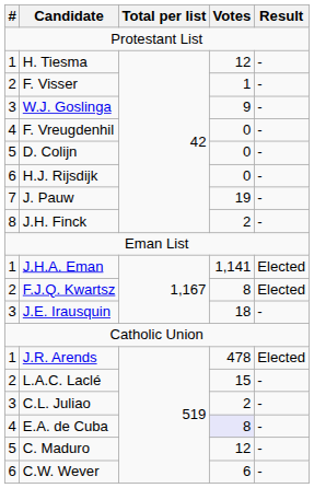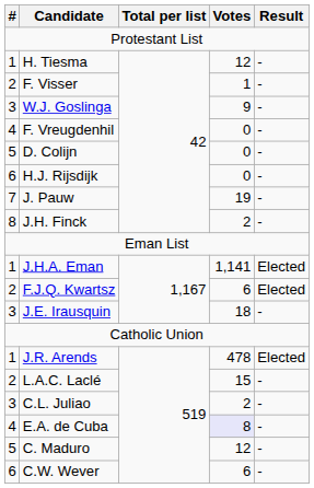 <table class="wikitable">
 <tr>
 <th>#</th>
 <th>Candidate</th>
 <th>Total per list</th>
 <th>Votes</th>
 <th>Result</th>
 </tr>
 <tr>
 <td Colspan = "5" style="text-align:center;">Protestant List</td>
 </tr>
 <tr>
 <td>1</td>
 <td>H. Tiesma</td>
 <td Rowspan="8" style="text-align:right">42</td>
 <td style="text-align:right">12</td>
 <td>-</td>
 </tr>
 <tr>
 <td>2</td>
 <td>F. Visser</td>
 <td style="text-align:right">1</td>
 <td>-</td>
 </tr>
 <tr>
 <td>3</td>
 <td><a href='#'>W.J. Goslinga</a></td>
 <td style="text-align:right">9</td>
 <td>-</td>
 </tr>
 <tr>
 <td>4</td>
 <td>F. Vreugdenhil</td>
 <td style="text-align:right">0</td>
 <td>-</td>
 </tr>
 <tr>
 <td>5</td>
 <td>D. Colijn</td>
 <td style="text-align:right">0</td>
 <td>-</td>
 </tr>
 <tr>
 <td>6</td>
 <td>H.J. Rijsdijk</td>
 <td style="text-align:right">0</td>
 <td>-</td>
 </tr>
 <tr>
 <td>7</td>
 <td>J. Pauw</td>
 <td style="text-align:right">19</td>
 <td>-</td>
 </tr>
 <tr>
 <td>8</td>
 <td>J.H. Finck</td>
 <td style="text-align:right">2</td>
 <td>-</td>
 </tr>
 <tr>
 <td Colspan = "5" style="text-align:center;">Eman List</td>
 </tr>
 <tr>
 <td>1</td>
 <td><a href='#'>J.H.A. Eman</a></td>
 <td Rowspan="3" style="text-align:right">1,167</td>
 <td style="text-align:right" style="text-align:right">1,141</td>
 <td>Elected</td>
 </tr>
 <tr>
 <td>2</td>
 <td><a href='#'>F.J.Q. Kwartsz</a></td>
-<td style="text-align:right">8</td>
+<td style="text-align:right">6</td>
 <td>Elected</td>
 </tr>
 <tr>
 <td>3</td>
 <td><a href='#'>J.E. Irausquin</a></td>
 <td style="text-align:right">18</td>
 <td>-</td>
 </tr>
 <tr>
 <td Colspan = "5" style="text-align:center;">Catholic Union</td>
 </tr>
 <tr>
 <td>1</td>
 <td><a href='#'>J.R. Arends</a></td>
 <td Rowspan="6" style="text-align:right">519</td>
 <td style="text-align:right" style="text-align:right">478</td>
 <td>Elected</td>
 </tr>
 <tr>
 <td>2</td>
 <td>L.A.C. Laclé</td>
 <td style="text-align:right">15</td>
 <td>-</td>
 </tr>
 <tr>
 <td>3</td>
 <td>C.L. Juliao</td>
 <td style="text-align:right">2</td>
 <td>-</td>
 </tr>
 <tr>
 <td>4</td>
 <td>E.A. de Cuba</td>
 <td style="background: lavender; text-align:right">8</td>
 <td>-</td>
 </tr>
 <tr>
 <td>5</td>
 <td>C. Maduro</td>
 <td style="text-align:right">12</td>
 <td>-</td>
 </tr>
 <tr>
 <td>6</td>
 <td>C.W. Wever</td>
 <td style="text-align:right">6</td>
 <td>-</td>
 </tr>
 </table>
